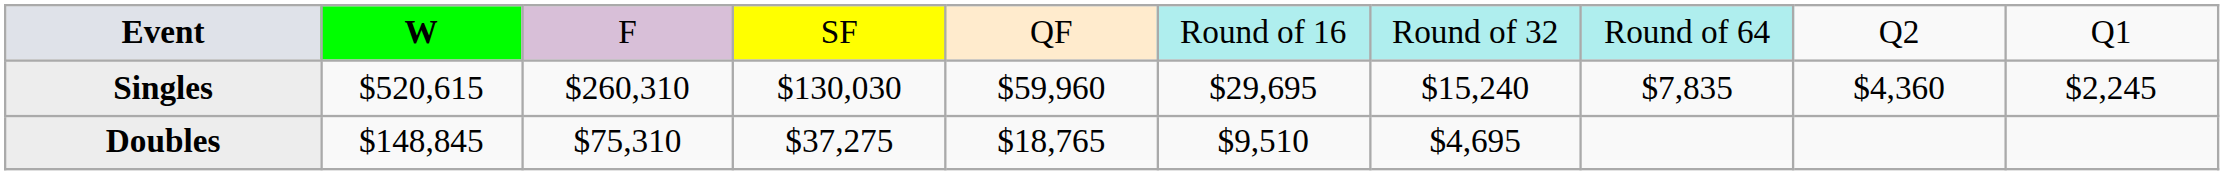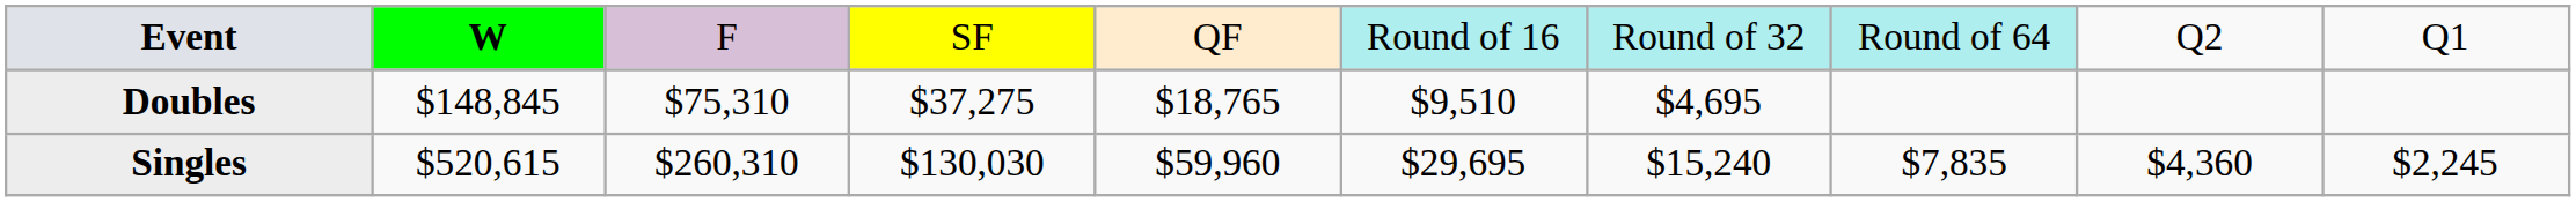 <table class=wikitable style=font-size:90%;text-align:center>
 <tr>
 <td width=130 bgcolor=dfe2e9><strong>Event</strong></td>
 <td width=80 bgcolor=lime><strong>W</strong></td>
 <td width=85 bgcolor=thistle>F</td>
 <td width=85 bgcolor=ffff00>SF</td>
 <td width=85 bgcolor=ffebcd>QF</td>
 <td width=85 bgcolor=afeeee>Round of 16</td>
 <td width=85 bgcolor=afeeee>Round of 32</td>
 <td width=85 bgcolor=afeeee>Round of 64</td>
 <td width=85>Q2</td>
 <td width=85>Q1</td>
 </tr>
 <tr>
+<th style=background:#ededed>Doubles</th>
+<td>$148,845</td>
+<td>$75,310</td>
+<td>$37,275</td>
+<td>$18,765</td>
+<td>$9,510</td>
+<td>$4,695</td>
+<td></td>
+<td></td>
+<td></td>
+</tr>
+<tr>
 <th style=background:#ededed>Singles</th>
 <td>$520,615</td>
 <td>$260,310</td>
 <td>$130,030</td>
 <td>$59,960</td>
 <td>$29,695</td>
 <td>$15,240</td>
 <td>$7,835</td>
 <td>$4,360</td>
 <td>$2,245</td>
 </tr>
-<tr>
-<th style=background:#ededed>Doubles</th>
-<td>$148,845</td>
-<td>$75,310</td>
-<td>$37,275</td>
-<td>$18,765</td>
-<td>$9,510</td>
-<td>$4,695</td>
-<td></td>
-<td></td>
-<td></td>
-</tr>
 </table>
